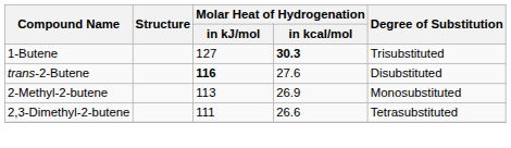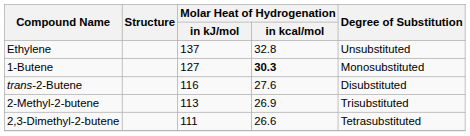 <table class="wikitable">
 <tr>
 <th rowspan = "2">Compound Name</th>
 <th rowspan = "2">Structure</th>
 <th rowspan = "1" colspan = "2">Molar Heat of Hydrogenation</th>
 <th rowspan = "2">Degree of Substitution</th>
 </tr>
 <tr>
 <th>in kJ/mol</th>
 <th>in kcal/mol</th>
 </tr>
 <tr>
+<td>Ethylene</td>
+<td align = "center"></td>
+<td>137</td>
+<td>32.8</td>
+<td>Unsubstituted</td>
+</tr>
+<tr>
 <td>1-Butene</td>
 <td align = "center"></td>
 <td>127</td>
 <td><strong>30.3</strong></td>
-<td>Trisubstituted</td>
+<td>Monosubstituted</td>
 </tr>
 <tr>
 <td><em>trans</em>-2-Butene</td>
 <td align = "center"></td>
-<td><strong>116</strong></td>
+<td>116</td>
 <td>27.6</td>
 <td>Disubstituted</td>
 </tr>
 <tr>
 <td>2-Methyl-2-butene</td>
 <td align = "center"></td>
 <td>113</td>
 <td>26.9</td>
-<td>Monosubstituted</td>
+<td>Trisubstituted</td>
 </tr>
 <tr>
 <td>2,3-Dimethyl-2-butene</td>
 <td align = "center"></td>
 <td>111</td>
 <td>26.6</td>
 <td>Tetrasubstituted</td>
 </tr>
 <tr>
 </tr>
 </table>
